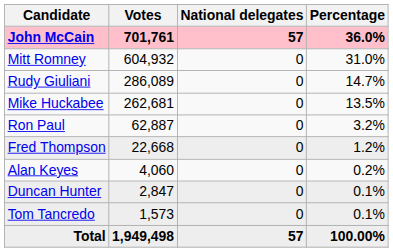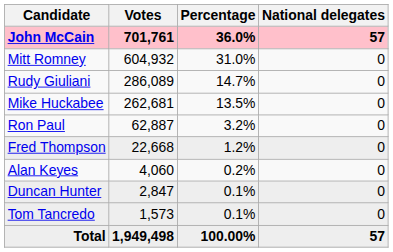 <table class="wikitable" style="text-align:right;">
 <tr>
 <th>Candidate</th>
 <th>Votes</th>
+<th>Percentage</th>
 <th>National delegates</th>
-<th>Percentage</th>
 </tr>
 <tr style="background:pink;">
 <td style="text-align:left;"><strong><a href='#'>John McCain</a></strong></td>
 <td><strong>701,761</strong></td>
+<td><strong>36.0%</strong></td>
 <td><strong>57</strong></td>
-<td><strong>36.0%</strong></td>
 </tr>
 <tr>
 <td style="text-align:left;"><a href='#'>Mitt Romney</a></td>
 <td>604,932</td>
+<td>31.0%</td>
 <td>0</td>
-<td>31.0%</td>
 </tr>
 <tr>
 <td style="text-align:left;"><a href='#'>Rudy Giuliani</a></td>
 <td>286,089</td>
+<td>14.7%</td>
 <td>0</td>
-<td>14.7%</td>
 </tr>
 <tr>
 <td style="text-align:left;"><a href='#'>Mike Huckabee</a></td>
 <td>262,681</td>
+<td>13.5%</td>
 <td>0</td>
-<td>13.5%</td>
 </tr>
 <tr>
 <td style="text-align:left;"><a href='#'>Ron Paul</a></td>
 <td>62,887</td>
+<td>3.2%</td>
 <td>0</td>
-<td>3.2%</td>
 </tr>
 <tr style="background:#eee;">
 <td style="text-align:left;"><a href='#'>Fred Thompson</a></td>
 <td>22,668</td>
+<td>1.2%</td>
 <td>0</td>
-<td>1.2%</td>
 </tr>
 <tr>
 <td style="text-align:left;"><a href='#'>Alan Keyes</a></td>
 <td>4,060</td>
+<td>0.2%</td>
 <td>0</td>
-<td>0.2%</td>
 </tr>
 <tr style="background:#eee;">
 <td style="text-align:left;"><a href='#'>Duncan Hunter</a></td>
 <td>2,847</td>
+<td>0.1%</td>
 <td>0</td>
-<td>0.1%</td>
 </tr>
 <tr style="background:#eee;">
 <td style="text-align:left;"><a href='#'>Tom Tancredo</a></td>
 <td>1,573</td>
+<td>0.1%</td>
 <td>0</td>
-<td>0.1%</td>
 </tr>
 <tr style="background:#eee;">
 <td><strong>Total</strong></td>
 <td><strong>1,949,498</strong></td>
+<td><strong>100.00%</strong></td>
 <td><strong>57</strong></td>
-<td><strong>100.00%</strong></td>
 </tr>
 </table>
